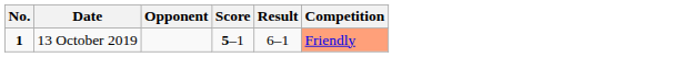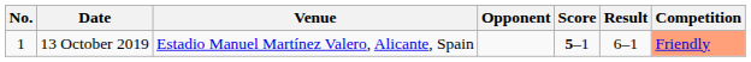 <table class="wikitable sortable">
 <tr>
 <th scope="col">No.</th>
 <th scope="col">Date</th>
+<th scope="col">Venue</th>
 <th scope="col">Opponent</th>
 <th scope="col">Score</th>
 <th scope="col">Result</th>
 <th scope="col">Competition</th>
 </tr>
 <tr>
-<td style="text-align:center"><strong>1</strong></td>
+<td style="text-align:center">1</td>
 <td>13 October 2019</td>
+<td><a href='#'>Estadio Manuel Martínez Valero</a>, <a href='#'>Alicante</a>, Spain</td>
 <td></td>
 <td style="text-align:center"><strong>5</strong>–1</td>
 <td style="text-align:center">6–1</td>
 <td style="background: lightsalmon;"><a href='#'>Friendly</a></td>
 </tr>
 </table>
